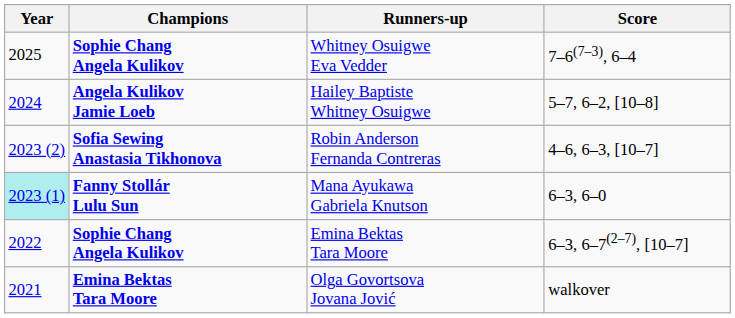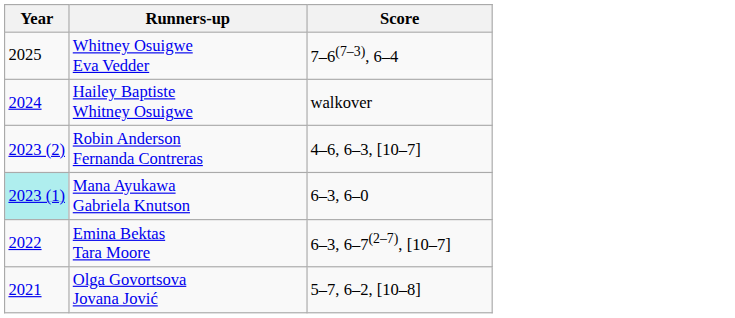 <table class="wikitable" style="font-size:90%">
 <tr>
 <th>Year</th>
-<th width="200">Champions</th>
 <th width="200">Runners-up</th>
 <th width="155">Score</th>
 </tr>
 <tr>
 <td>2025</td>
-<td> <strong><a href='#'>Sophie Chang</a></strong> <br>  <strong><a href='#'>Angela Kulikov</a></strong></td>
 <td> <a href='#'>Whitney Osuigwe</a><br>  <a href='#'>Eva Vedder</a></td>
 <td>7–6<sup>(7–3)</sup>, 6–4</td>
 </tr>
 <tr>
 <td><a href='#'>2024</a></td>
-<td><strong> <a href='#'>Angela Kulikov</a> <br>  <a href='#'>Jamie Loeb</a></strong></td>
 <td> <a href='#'>Hailey Baptiste</a><br>  <a href='#'>Whitney Osuigwe</a></td>
-<td>5–7, 6–2, [10–8]</td>
+<td>walkover</td>
 </tr>
 <tr>
 <td><a href='#'>2023 (2)</a></td>
-<td> <strong><a href='#'>Sofia Sewing</a></strong> <br>  <strong><a href='#'>Anastasia Tikhonova</a></strong></td>
 <td> <a href='#'>Robin Anderson</a> <br>  <a href='#'>Fernanda Contreras</a></td>
 <td>4–6, 6–3, [10–7]</td>
 </tr>
 <tr>
 <td style="background: paleturquoise;"><a href='#'>2023 (1)</a></td>
-<td> <strong><a href='#'>Fanny Stollár</a></strong> <br>  <strong><a href='#'>Lulu Sun</a></strong></td>
 <td> <a href='#'>Mana Ayukawa</a> <br>  <a href='#'>Gabriela Knutson</a></td>
 <td>6–3, 6–0</td>
 </tr>
 <tr>
 <td><a href='#'>2022</a></td>
-<td> <strong><a href='#'>Sophie Chang</a></strong> <br>  <strong><a href='#'>Angela Kulikov</a></strong></td>
 <td> <a href='#'>Emina Bektas</a> <br>  <a href='#'>Tara Moore</a></td>
 <td>6–3, 6–7<sup>(2–7)</sup>, [10–7]</td>
 </tr>
 <tr>
 <td><a href='#'>2021</a></td>
-<td> <strong><a href='#'>Emina Bektas</a></strong> <br>  <strong><a href='#'>Tara Moore</a></strong></td>
 <td> <a href='#'>Olga Govortsova</a> <br>  <a href='#'>Jovana Jović</a></td>
-<td>walkover</td>
+<td>5–7, 6–2, [10–8]</td>
 </tr>
 </table>
